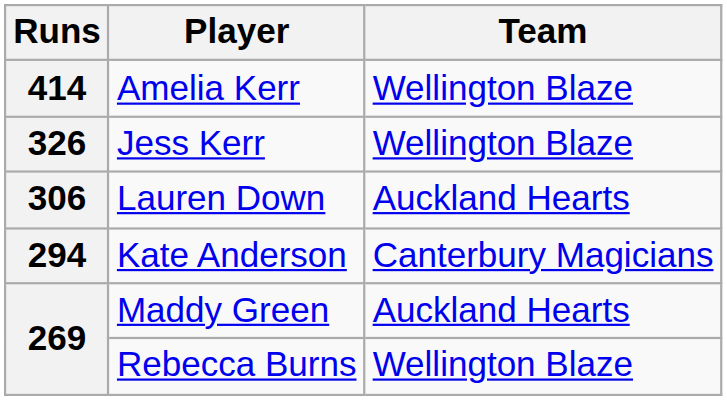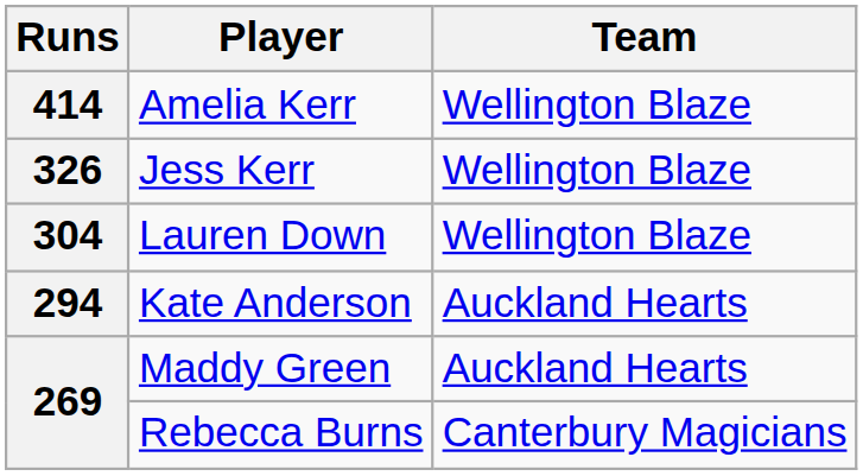 <table class="wikitable">
 <tr>
 <th>Runs</th>
 <th>Player</th>
 <th>Team</th>
 </tr>
 <tr>
 <th>414</th>
 <td><a href='#'>Amelia Kerr</a></td>
 <td><a href='#'>Wellington Blaze</a></td>
 </tr>
 <tr>
 <th>326</th>
 <td><a href='#'>Jess Kerr</a></td>
 <td><a href='#'>Wellington Blaze</a></td>
 </tr>
 <tr>
-<th>306</th>
+<th>304</th>
 <td><a href='#'>Lauren Down</a></td>
-<td><a href='#'>Auckland Hearts</a></td>
+<td><a href='#'>Wellington Blaze</a></td>
 </tr>
 <tr>
 <th>294</th>
 <td><a href='#'>Kate Anderson</a></td>
-<td><a href='#'>Canterbury Magicians</a></td>
+<td><a href='#'>Auckland Hearts</a></td>
 </tr>
 <tr>
 <th rowspan="2">269</th>
 <td><a href='#'>Maddy Green</a></td>
 <td><a href='#'>Auckland Hearts</a></td>
 </tr>
 <tr>
 <td><a href='#'>Rebecca Burns</a></td>
-<td><a href='#'>Wellington Blaze</a></td>
+<td><a href='#'>Canterbury Magicians</a></td>
 </tr>
 </table>
